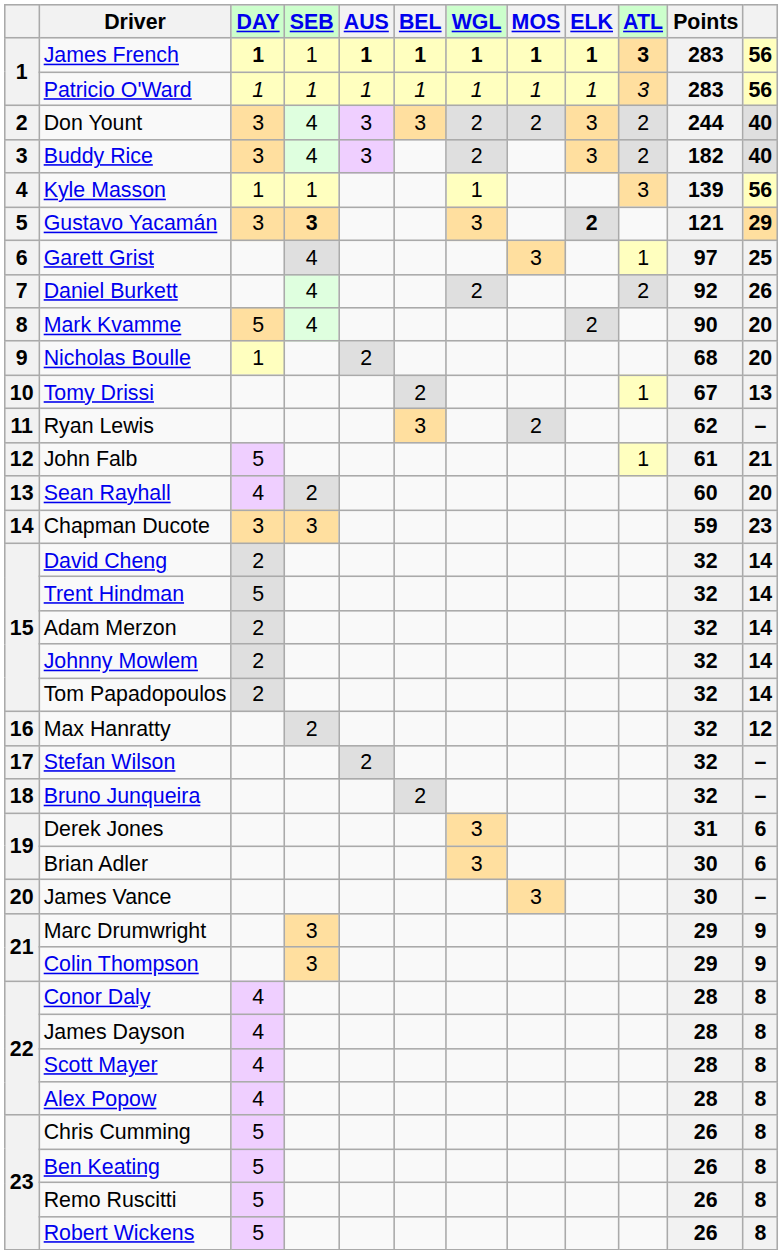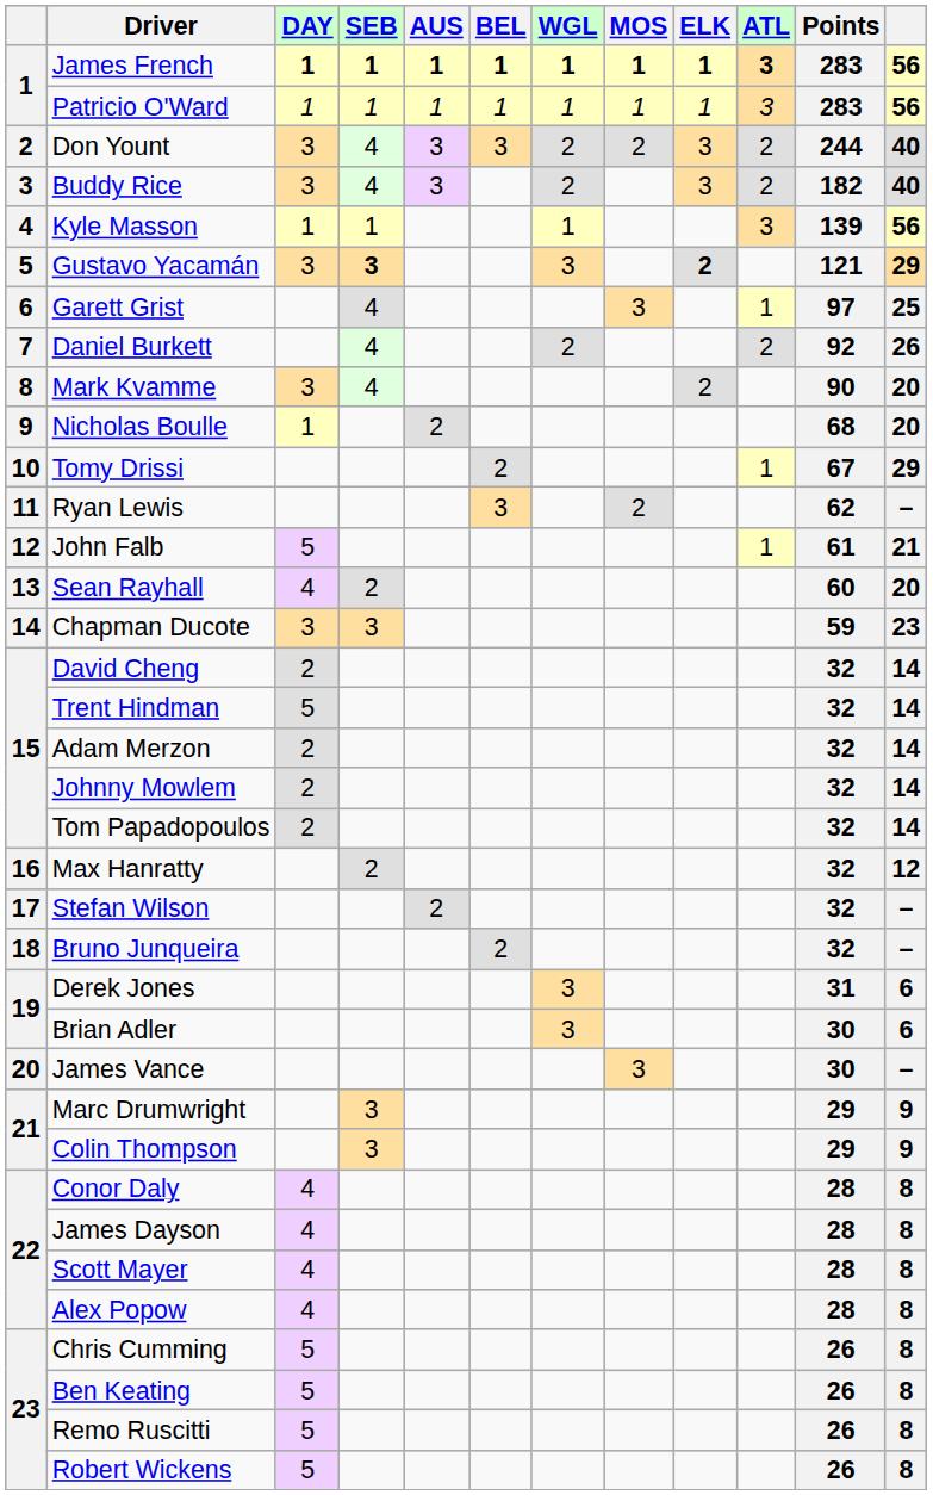 <table class="wikitable" style="font-size:85%; text-align:center">
 <tr style="background:#f9f9f9; vertical-align:top;">
 <th valign=middle></th>
 <th valign=middle>Driver</th>
 <td style="background:#ccffcc;"><strong><a href='#'>DAY</a></strong></td>
 <td style="background:#ccffcc;"><strong><a href='#'>SEB</a></strong></td>
 <th><a href='#'>AUS</a></th>
 <th><a href='#'>BEL</a></th>
 <td style="background:#ccffcc;"><strong><a href='#'>WGL</a></strong></td>
 <th><a href='#'>MOS</a></th>
 <th><a href='#'>ELK</a></th>
 <td style="background:#ccffcc;"><strong><a href='#'>ATL</a></strong></td>
 <th valign=middle>Points</th>
 <th valign=middle></th>
 </tr>
 <tr>
 <th rowspan=2>1</th>
 <td align=left> <a href='#'>James French</a></td>
 <td style="background:#ffffbf;"><strong>1</strong></td>
-<td style="background:#ffffbf;">1</td>
+<td style="background:#ffffbf;"><strong>1</strong></td>
 <td style="background:#ffffbf;"><strong>1</strong></td>
 <td style="background:#ffffbf;"><strong>1</strong></td>
 <td style="background:#ffffbf;"><strong>1</strong></td>
 <td style="background:#ffffbf;"><strong>1</strong></td>
 <td style="background:#ffffbf;"><strong>1</strong></td>
 <td style="background:#ffdf9f;"><strong>3</strong></td>
 <th>283</th>
 <th style="background:#ffffbf;">56</th>
 </tr>
 <tr>
 <td align=left> <a href='#'>Patricio O'Ward</a></td>
 <td style="background:#ffffbf;"><em>1</em></td>
 <td style="background:#ffffbf;"><em>1</em></td>
 <td style="background:#ffffbf;"><em>1</em></td>
 <td style="background:#ffffbf;"><em>1</em></td>
 <td style="background:#ffffbf;"><em>1</em></td>
 <td style="background:#ffffbf;"><em>1</em></td>
 <td style="background:#ffffbf;"><em>1</em></td>
 <td style="background:#ffdf9f;"><em>3</em></td>
 <th>283</th>
 <th style="background:#ffffbf;">56</th>
 </tr>
 <tr>
 <th>2</th>
 <td align=left> Don Yount</td>
 <td style="background:#ffdf9f;">3</td>
 <td style="background:#dfffdf;">4</td>
 <td style="background:#efcfff;">3</td>
 <td style="background:#ffdf9f;">3</td>
 <td style="background:#dfdfdf;">2</td>
 <td style="background:#dfdfdf;">2</td>
 <td style="background:#ffdf9f;">3</td>
 <td style="background:#dfdfdf;">2</td>
 <th>244</th>
 <th style="background:#dfdfdf;">40</th>
 </tr>
 <tr>
 <th>3</th>
 <td align=left> <a href='#'>Buddy Rice</a></td>
 <td style="background:#ffdf9f;">3</td>
 <td style="background:#dfffdf;">4</td>
 <td style="background:#efcfff;">3</td>
 <td></td>
 <td style="background:#dfdfdf;">2</td>
 <td></td>
 <td style="background:#ffdf9f;">3</td>
 <td style="background:#dfdfdf;">2</td>
 <th>182</th>
 <th style="background:#dfdfdf;">40</th>
 </tr>
 <tr>
 <th>4</th>
 <td align=left> <a href='#'>Kyle Masson</a></td>
 <td style="background:#ffffbf;">1</td>
 <td style="background:#ffffbf;">1</td>
 <td></td>
 <td></td>
 <td style="background:#ffffbf;">1</td>
 <td></td>
 <td></td>
 <td style="background:#ffdf9f;">3</td>
 <th>139</th>
 <th style="background:#ffffbf;">56</th>
 </tr>
 <tr>
 <th>5</th>
 <td align=left> <a href='#'>Gustavo Yacamán</a></td>
 <td style="background:#ffdf9f;">3</td>
 <td style="background:#ffdf9f;"><strong>3</strong></td>
 <td></td>
 <td></td>
 <td style="background:#ffdf9f;">3</td>
 <td></td>
 <td style="background:#dfdfdf;"><strong>2</strong></td>
 <td></td>
 <th>121</th>
 <th style="background:#ffdf9f;">29</th>
 </tr>
 <tr>
 <th>6</th>
 <td align=left> <a href='#'>Garett Grist</a></td>
 <td></td>
 <td style="background:#dfdfdf;">4</td>
 <td></td>
 <td></td>
 <td></td>
 <td style="background:#ffdf9f;">3</td>
 <td></td>
 <td style="background:#ffffbf;">1</td>
 <th>97</th>
 <th>25</th>
 </tr>
 <tr>
 <th>7</th>
 <td align=left> <a href='#'>Daniel Burkett</a></td>
 <td></td>
 <td style="background:#dfffdf;">4</td>
 <td></td>
 <td></td>
 <td style="background:#dfdfdf;">2</td>
 <td></td>
 <td></td>
 <td style="background:#dfdfdf;">2</td>
 <th>92</th>
 <th>26</th>
 </tr>
 <tr>
 <th>8</th>
 <td align=left> <a href='#'>Mark Kvamme</a></td>
-<td style="background:#ffdf9f;">5</td>
+<td style="background:#ffdf9f;">3</td>
 <td style="background:#dfffdf;">4</td>
 <td></td>
 <td></td>
 <td></td>
 <td></td>
 <td style="background:#dfdfdf;">2</td>
 <td></td>
 <th>90</th>
 <th>20</th>
 </tr>
 <tr>
 <th>9</th>
 <td align=left> <a href='#'>Nicholas Boulle</a></td>
 <td style="background:#ffffbf;">1</td>
 <td></td>
 <td style="background:#dfdfdf;">2</td>
 <td></td>
 <td></td>
 <td></td>
 <td></td>
 <td></td>
 <th>68</th>
 <th>20</th>
 </tr>
 <tr>
 <th>10</th>
 <td align=left> <a href='#'>Tomy Drissi</a></td>
 <td></td>
 <td></td>
 <td></td>
 <td style="background:#dfdfdf;">2</td>
 <td></td>
 <td></td>
 <td></td>
 <td style="background:#ffffbf;">1</td>
 <th>67</th>
-<th>13</th>
+<th>29</th>
 </tr>
 <tr>
 <th>11</th>
 <td align=left> Ryan Lewis</td>
 <td></td>
 <td></td>
 <td></td>
 <td style="background:#ffdf9f;">3</td>
 <td></td>
 <td style="background:#dfdfdf;">2</td>
 <td></td>
 <td></td>
 <th>62</th>
 <th>–</th>
 </tr>
 <tr>
 <th>12</th>
 <td align=left> John Falb</td>
 <td style="background:#efcfff;">5</td>
 <td></td>
 <td></td>
 <td></td>
 <td></td>
 <td></td>
 <td></td>
 <td style="background:#ffffbf;">1</td>
 <th>61</th>
 <th>21</th>
 </tr>
 <tr>
 <th>13</th>
 <td align=left> <a href='#'>Sean Rayhall</a></td>
 <td style="background:#efcfff;">4</td>
 <td style="background:#dfdfdf;">2</td>
 <td></td>
 <td></td>
 <td></td>
 <td></td>
 <td></td>
 <td></td>
 <th>60</th>
 <th>20</th>
 </tr>
 <tr>
 <th>14</th>
 <td align=left> Chapman Ducote</td>
 <td style="background:#ffdf9f;">3</td>
 <td style="background:#ffdf9f;">3</td>
 <td></td>
 <td></td>
 <td></td>
 <td></td>
 <td></td>
 <td></td>
 <th>59</th>
 <th>23</th>
 </tr>
 <tr>
 <th rowspan=5>15</th>
 <td align=left> <a href='#'>David Cheng</a></td>
 <td style="background:#dfdfdf;">2</td>
 <td></td>
 <td></td>
 <td></td>
 <td></td>
 <td></td>
 <td></td>
 <td></td>
 <th>32</th>
 <th>14</th>
 </tr>
 <tr>
 <td align=left> <a href='#'>Trent Hindman</a></td>
 <td style="background:#dfdfdf;">5</td>
 <td></td>
 <td></td>
 <td></td>
 <td></td>
 <td></td>
 <td></td>
 <td></td>
 <th>32</th>
 <th>14</th>
 </tr>
 <tr>
 <td align=left> Adam Merzon</td>
 <td style="background:#dfdfdf;">2</td>
 <td></td>
 <td></td>
 <td></td>
 <td></td>
 <td></td>
 <td></td>
 <td></td>
 <th>32</th>
 <th>14</th>
 </tr>
 <tr>
 <td align=left> <a href='#'>Johnny Mowlem</a></td>
 <td style="background:#dfdfdf;">2</td>
 <td></td>
 <td></td>
 <td></td>
 <td></td>
 <td></td>
 <td></td>
 <td></td>
 <th>32</th>
 <th>14</th>
 </tr>
 <tr>
 <td align=left> Tom Papadopoulos</td>
 <td style="background:#dfdfdf;">2</td>
 <td></td>
 <td></td>
 <td></td>
 <td></td>
 <td></td>
 <td></td>
 <td></td>
 <th>32</th>
 <th>14</th>
 </tr>
 <tr>
 <th>16</th>
 <td align=left> Max Hanratty</td>
 <td></td>
 <td style="background:#dfdfdf;">2</td>
 <td></td>
 <td></td>
 <td></td>
 <td></td>
 <td></td>
 <td></td>
 <th>32</th>
 <th>12</th>
 </tr>
 <tr>
 <th>17</th>
 <td align=left> <a href='#'>Stefan Wilson</a></td>
 <td></td>
 <td></td>
 <td style="background:#dfdfdf;">2</td>
 <td></td>
 <td></td>
 <td></td>
 <td></td>
 <td></td>
 <th>32</th>
 <th>–</th>
 </tr>
 <tr>
 <th>18</th>
 <td align=left> <a href='#'>Bruno Junqueira</a></td>
 <td></td>
 <td></td>
 <td></td>
 <td style="background:#dfdfdf;">2</td>
 <td></td>
 <td></td>
 <td></td>
 <td></td>
 <th>32</th>
 <th>–</th>
 </tr>
 <tr>
 <th rowspan=2>19</th>
 <td align=left> Derek Jones</td>
 <td></td>
 <td></td>
 <td></td>
 <td></td>
 <td style="background:#ffdf9f;">3</td>
 <td></td>
 <td></td>
 <td></td>
 <th>31</th>
 <th>6</th>
 </tr>
 <tr>
 <td align=left> Brian Adler</td>
 <td></td>
 <td></td>
 <td></td>
 <td></td>
 <td style="background:#ffdf9f;">3</td>
 <td></td>
 <td></td>
 <td></td>
 <th>30</th>
 <th>6</th>
 </tr>
 <tr>
 <th>20</th>
 <td align=left> James Vance</td>
 <td></td>
 <td></td>
 <td></td>
 <td></td>
 <td></td>
 <td style="background:#ffdf9f;">3</td>
 <td></td>
 <td></td>
 <th>30</th>
 <th>–</th>
 </tr>
 <tr>
 <th rowspan=2>21</th>
 <td align=left> Marc Drumwright</td>
 <td></td>
 <td style="background:#ffdf9f;">3</td>
 <td></td>
 <td></td>
 <td></td>
 <td></td>
 <td></td>
 <td></td>
 <th>29</th>
 <th>9</th>
 </tr>
 <tr>
 <td align=left> <a href='#'>Colin Thompson</a></td>
 <td></td>
 <td style="background:#ffdf9f;">3</td>
 <td></td>
 <td></td>
 <td></td>
 <td></td>
 <td></td>
 <td></td>
 <th>29</th>
 <th>9</th>
 </tr>
 <tr>
 <th rowspan=4>22</th>
 <td align=left> <a href='#'>Conor Daly</a></td>
 <td style="background:#efcfff;">4</td>
 <td></td>
 <td></td>
 <td></td>
 <td></td>
 <td></td>
 <td></td>
 <td></td>
 <th>28</th>
 <th>8</th>
 </tr>
 <tr>
 <td align=left> James Dayson</td>
 <td style="background:#efcfff;">4</td>
 <td></td>
 <td></td>
 <td></td>
 <td></td>
 <td></td>
 <td></td>
 <td></td>
 <th>28</th>
 <th>8</th>
 </tr>
 <tr>
 <td align=left> <a href='#'>Scott Mayer</a></td>
 <td style="background:#efcfff;">4</td>
 <td></td>
 <td></td>
 <td></td>
 <td></td>
 <td></td>
 <td></td>
 <td></td>
 <th>28</th>
 <th>8</th>
 </tr>
 <tr>
 <td align=left> <a href='#'>Alex Popow</a></td>
 <td style="background:#efcfff;">4</td>
 <td></td>
 <td></td>
 <td></td>
 <td></td>
 <td></td>
 <td></td>
 <td></td>
 <th>28</th>
 <th>8</th>
 </tr>
 <tr>
 <th rowspan=4>23</th>
 <td align=left> Chris Cumming</td>
 <td style="background:#efcfff;">5</td>
 <td></td>
 <td></td>
 <td></td>
 <td></td>
 <td></td>
 <td></td>
 <td></td>
 <th>26</th>
 <th>8</th>
 </tr>
 <tr>
 <td align=left> <a href='#'>Ben Keating</a></td>
 <td style="background:#efcfff;">5</td>
 <td></td>
 <td></td>
 <td></td>
 <td></td>
 <td></td>
 <td></td>
 <td></td>
 <th>26</th>
 <th>8</th>
 </tr>
 <tr>
 <td align=left> Remo Ruscitti</td>
 <td style="background:#efcfff;">5</td>
 <td></td>
 <td></td>
 <td></td>
 <td></td>
 <td></td>
 <td></td>
 <td></td>
 <th>26</th>
 <th>8</th>
 </tr>
 <tr>
 <td align=left> <a href='#'>Robert Wickens</a></td>
 <td style="background:#efcfff;">5</td>
 <td></td>
 <td></td>
 <td></td>
 <td></td>
 <td></td>
 <td></td>
 <td></td>
 <th>26</th>
 <th>8</th>
 </tr>
 </table>
